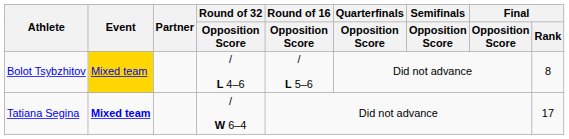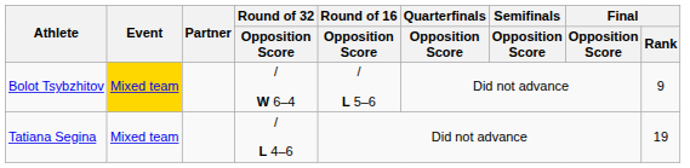 <table class="wikitable" border="1" style="font-size:90%">
 <tr>
 <th rowspan=2>Athlete</th>
 <th rowspan=2>Event</th>
 <th rowspan=2>Partner</th>
 <th>Round of 32</th>
 <th>Round of 16</th>
 <th>Quarterfinals</th>
 <th>Semifinals</th>
 <th colspan=2>Final</th>
 </tr>
 <tr>
 <th>Opposition<br>Score</th>
 <th>Opposition<br>Score</th>
 <th>Opposition<br>Score</th>
 <th>Opposition<br>Score</th>
 <th>Opposition<br>Score</th>
 <th>Rank</th>
 </tr>
 <tr>
 <td><a href='#'>Bolot Tsybzhitov</a></td>
 <td style="background: gold;"><a href='#'>Mixed team</a></td>
 <td></td>
-<td align=center>/ <br>  <br> <strong>L</strong> 4–6</td>
+<td align=center>/ <br>  <br> <strong>W</strong> 6–4</td>
 <td align=center>/ <br>  <br> <strong>L</strong> 5–6</td>
 <td colspan=3 align=center>Did not advance</td>
-<td align=center>8</td>
+<td align=center>9</td>
 </tr>
 <tr>
 <td><a href='#'>Tatiana Segina</a></td>
-<td><strong><a href='#'>Mixed team</a></strong></td>
+<td><a href='#'>Mixed team</a></td>
 <td></td>
-<td align=center>/ <br>  <br> <strong>W</strong> 6–4</td>
+<td align=center>/ <br>  <br> <strong>L</strong> 4–6</td>
 <td colspan=4 align=center>Did not advance</td>
-<td align=center>17</td>
+<td align=center>19</td>
 </tr>
 </table>
